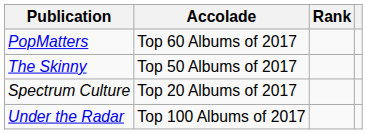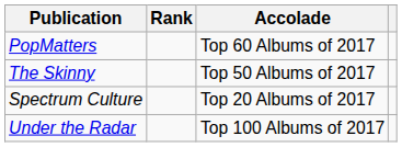 <table class="sortable wikitable">
 <tr>
 <th>Publication</th>
+<th>Rank</th>
 <th>Accolade</th>
-<th>Rank</th>
 <th class="unsortable"></th>
 </tr>
 <tr>
 <td><em><a href='#'>PopMatters</a></em></td>
+<td></td>
 <td>Top 60 Albums of 2017</td>
-<td></td>
 <td></td>
 </tr>
 <tr>
 <td><em><a href='#'>The Skinny</a></em></td>
+<td></td>
 <td>Top 50 Albums of 2017</td>
-<td></td>
 <td></td>
 </tr>
 <tr>
 <td><em>Spectrum Culture</em></td>
+<td></td>
 <td>Top 20 Albums of 2017</td>
-<td></td>
 <td></td>
 </tr>
 <tr>
 <td><em><a href='#'>Under the Radar</a></em></td>
+<td></td>
 <td>Top 100 Albums of 2017</td>
-<td></td>
 <td></td>
 </tr>
 </table>
